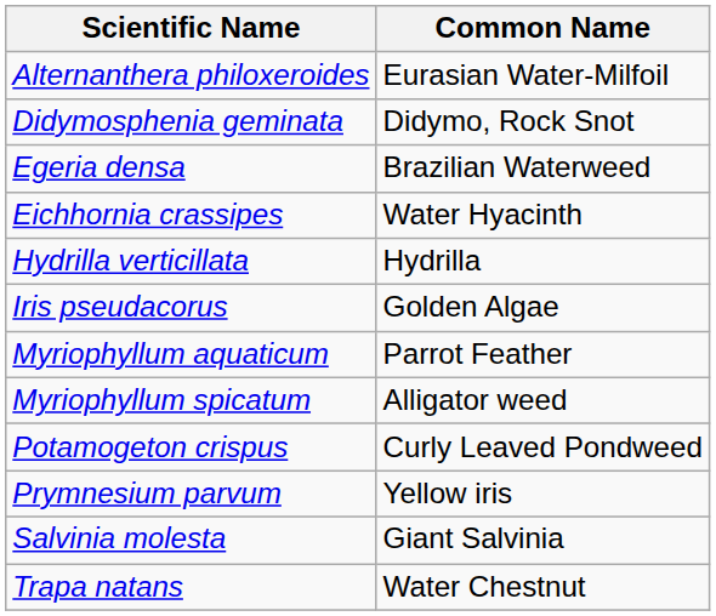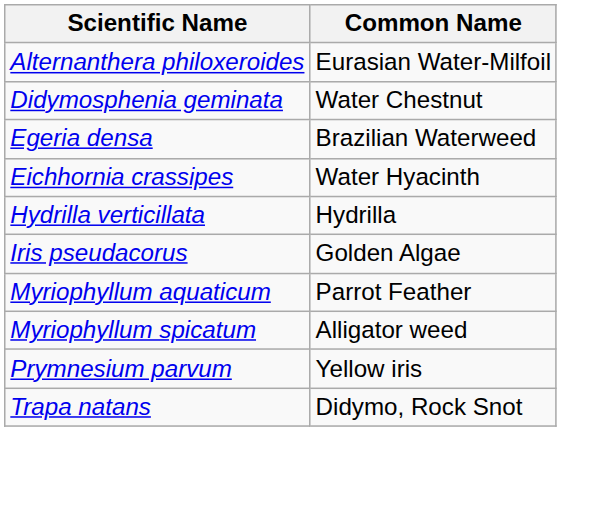 <table class="wikitable sortable">
 <tr>
 <th><strong>Scientific Name</strong></th>
 <th><strong>Common Name</strong></th>
 </tr>
 <tr>
 <td><em><a href='#'>Alternanthera philoxeroides</a></em></td>
 <td>Eurasian Water-Milfoil</td>
 </tr>
 <tr>
 <td><em><a href='#'>Didymosphenia geminata</a></em></td>
-<td>Didymo, Rock Snot</td>
+<td>Water Chestnut</td>
 </tr>
 <tr>
 <td><em><a href='#'>Egeria densa</a></em></td>
 <td>Brazilian Waterweed</td>
 </tr>
 <tr>
 <td><em><a href='#'>Eichhornia crassipes</a></em></td>
 <td>Water Hyacinth</td>
 </tr>
 <tr>
 <td><em><a href='#'>Hydrilla verticillata</a></em></td>
 <td>Hydrilla</td>
 </tr>
 <tr>
 <td><em><a href='#'>Iris pseudacorus</a></em></td>
 <td>Golden Algae</td>
 </tr>
 <tr>
 <td><em><a href='#'>Myriophyllum aquaticum</a></em></td>
 <td>Parrot Feather</td>
 </tr>
 <tr>
 <td><em><a href='#'>Myriophyllum spicatum</a></em></td>
 <td>Alligator weed</td>
 </tr>
 <tr>
-<td><em><a href='#'>Potamogeton crispus</a></em></td>
-<td>Curly Leaved Pondweed</td>
-</tr>
-<tr>
 <td><em><a href='#'>Prymnesium parvum</a></em></td>
 <td>Yellow iris</td>
 </tr>
 <tr>
-<td><em><a href='#'>Salvinia molesta</a></em></td>
-<td>Giant Salvinia</td>
-</tr>
-<tr>
 <td><em><a href='#'>Trapa natans</a></em></td>
-<td>Water Chestnut</td>
+<td>Didymo, Rock Snot</td>
 </tr>
 </table>
